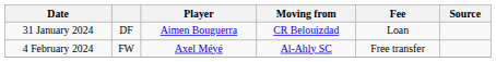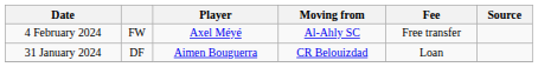 <table class="wikitable sortable" style="width:70%; text-align:center; font-size:85%; text-align:centre;">
 <tr>
 <th>Date</th>
 <th></th>
 <th>Player</th>
 <th>Moving from</th>
 <th>Fee</th>
 <th>Source</th>
 </tr>
 <tr>
+<td>4 February 2024</td>
+<td>FW</td>
+<td> <a href='#'>Axel Méyé</a></td>
+<td> <a href='#'>Al-Ahly SC</a></td>
+<td>Free transfer</td>
+<td></td>
+</tr>
+<tr>
 <td>31 January 2024</td>
 <td>DF</td>
 <td> <a href='#'>Aimen Bouguerra</a></td>
 <td><a href='#'>CR Belouizdad</a></td>
 <td>Loan</td>
 <td></td>
 </tr>
 <tr>
-<td>4 February 2024</td>
-<td>FW</td>
-<td> <a href='#'>Axel Méyé</a></td>
-<td> <a href='#'>Al-Ahly SC</a></td>
-<td>Free transfer</td>
-<td></td>
-</tr>
-<tr>
 </tr>
 </table>
